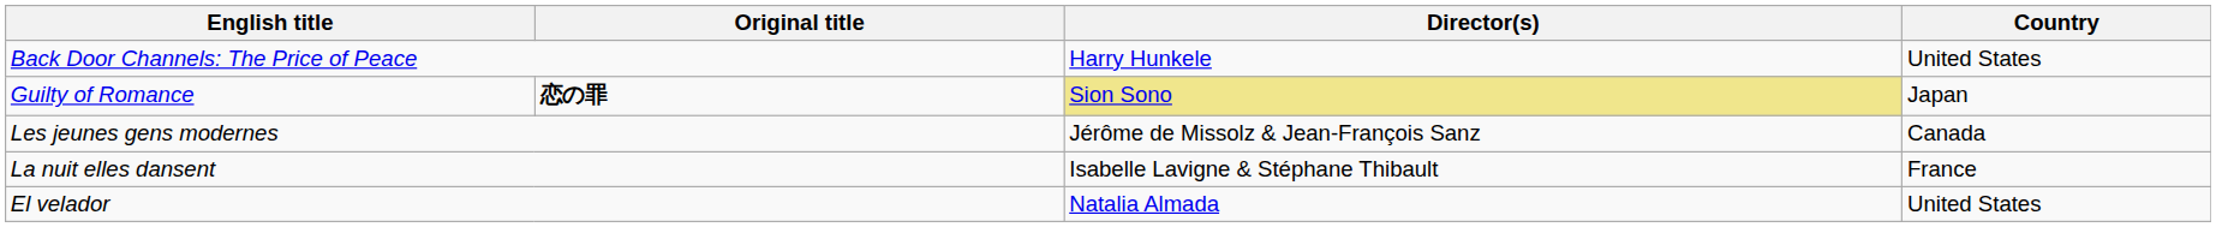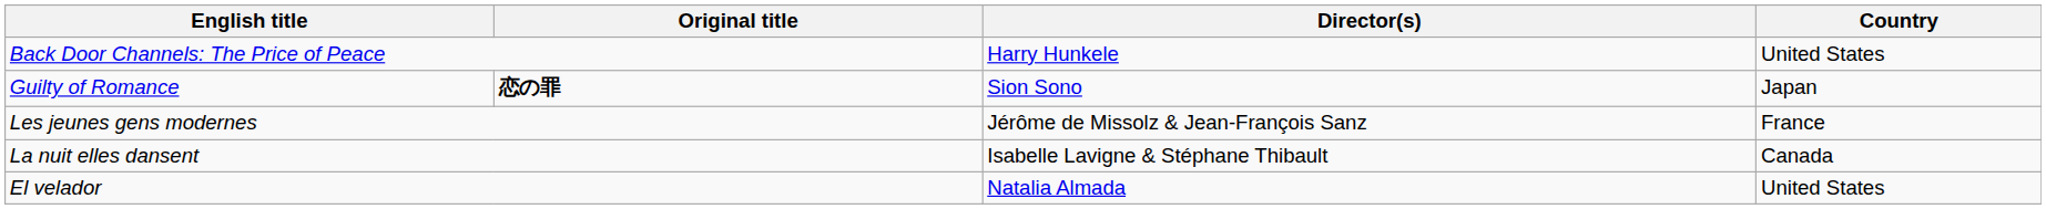 <table class="wikitable" style="width:100%; margin-top:0px" cellpadding="5">
 <tr>
 <th style="width:24%">English title</th>
 <th style="width:24%">Original title</th>
 <th style="width:38%">Director(s)</th>
 <th style="width:14%">Country</th>
 </tr>
 <tr>
 <td colspan=2><em><a href='#'>Back Door Channels: The Price of Peace</a></em></td>
 <td data-sort-value="Hunkele"><a href='#'>Harry Hunkele</a></td>
 <td>United States</td>
 </tr>
 <tr>
 <td><em><a href='#'>Guilty of Romance</a></em></td>
 <td><strong>恋の罪</strong></td>
-<td data-sort-value="Sono" style="background: khaki;"><a href='#'>Sion Sono</a></td>
+<td data-sort-value="Sono"><a href='#'>Sion Sono</a></td>
 <td>Japan</td>
 </tr>
 <tr>
 <td colspan=2 data-sort-value="Jeunes"><em>Les jeunes gens modernes</em></td>
 <td data-sort-value="Missolz">Jérôme de Missolz & Jean-François Sanz</td>
-<td>Canada</td>
+<td>France</td>
 </tr>
 <tr>
 <td colspan=2 data-sort-value="Nuit"><em>La nuit elles dansent</em></td>
 <td data-sort-value="Lavigne">Isabelle Lavigne & Stéphane Thibault</td>
-<td>France</td>
+<td>Canada</td>
 </tr>
 <tr>
 <td colspan=2 data-sort-value="Velador"><em>El velador</em></td>
 <td data-sort-value="Almada"><a href='#'>Natalia Almada</a></td>
 <td>United States</td>
 </tr>
 </table>
